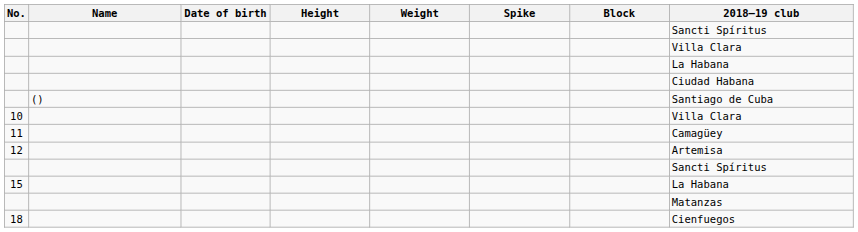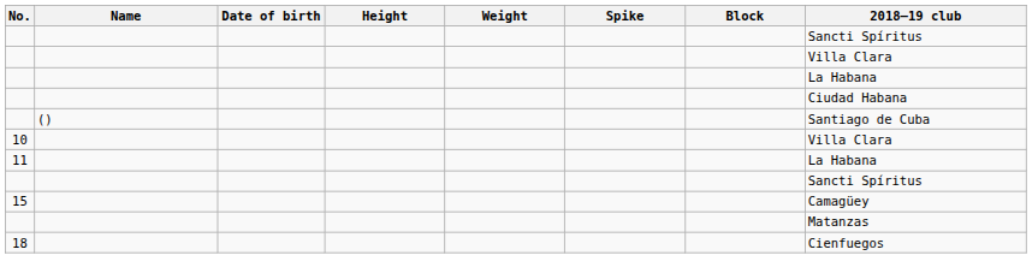 <table class="wikitable sortable" style="font-size:100%; text-align:center">
 <tr>
 <th>No.</th>
 <th style="width:14em">Name</th>
 <th style="width:8em">Date of birth</th>
 <th style="width:9em">Height</th>
 <th style="width:9em">Weight</th>
 <th style="width:9em">Spike</th>
 <th style="width:9em">Block</th>
 <th style="width:17em">2018–19 club</th>
 </tr>
 <tr>
 <td></td>
 <td align=left></td>
 <td align=right></td>
 <td></td>
 <td></td>
 <td></td>
 <td></td>
 <td align=left> Sancti Spíritus</td>
 </tr>
 <tr>
 <td></td>
 <td align=left></td>
 <td align=right></td>
 <td></td>
 <td></td>
 <td></td>
 <td></td>
 <td align=left> Villa Clara</td>
 </tr>
 <tr>
 <td></td>
 <td align=left></td>
 <td align=right></td>
 <td></td>
 <td></td>
 <td></td>
 <td></td>
 <td align=left> La Habana</td>
 </tr>
 <tr>
 <td></td>
 <td align=left></td>
 <td align=right></td>
 <td></td>
 <td></td>
 <td></td>
 <td></td>
 <td align=left> Ciudad Habana</td>
 </tr>
 <tr>
 <td></td>
 <td align=left> ()</td>
 <td align=right></td>
 <td></td>
 <td></td>
 <td></td>
 <td></td>
 <td align=left> Santiago de Cuba</td>
 </tr>
 <tr>
 <td>10</td>
 <td align=left></td>
 <td align=right></td>
 <td></td>
 <td></td>
 <td></td>
 <td></td>
 <td align=left> Villa Clara</td>
 </tr>
 <tr>
 <td>11</td>
 <td align=left></td>
 <td align=right></td>
 <td></td>
 <td></td>
 <td></td>
 <td></td>
-<td align=left> Camagüey</td>
-</tr>
-<tr>
-<td>12</td>
-<td align=left></td>
-<td align=right></td>
-<td></td>
-<td></td>
-<td></td>
-<td></td>
-<td align=left> Artemisa</td>
+<td align=left> La Habana</td>
 </tr>
 <tr>
 <td></td>
 <td align=left></td>
 <td align=right></td>
 <td></td>
 <td></td>
 <td></td>
 <td></td>
 <td align=left> Sancti Spíritus</td>
 </tr>
 <tr>
 <td>15</td>
 <td align=left></td>
 <td align=right></td>
 <td></td>
 <td></td>
 <td></td>
 <td></td>
-<td align=left> La Habana</td>
+<td align=left> Camagüey</td>
 </tr>
 <tr>
 <td></td>
 <td align=left></td>
 <td align=right></td>
 <td></td>
 <td></td>
 <td></td>
 <td></td>
 <td align=left> Matanzas</td>
 </tr>
 <tr>
 <td>18</td>
 <td align=left></td>
 <td align=right></td>
 <td></td>
 <td></td>
 <td></td>
 <td></td>
 <td align=left> Cienfuegos</td>
 </tr>
 </table>
